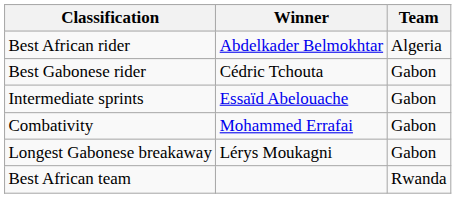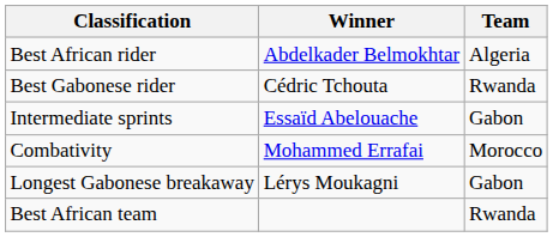 <table class="wikitable">
 <tr>
 <th>Classification</th>
 <th>Winner</th>
 <th>Team</th>
 </tr>
 <tr>
 <td>Best African rider</td>
 <td><a href='#'>Abdelkader Belmokhtar</a></td>
 <td>Algeria</td>
 </tr>
 <tr>
 <td>Best Gabonese rider</td>
 <td>Cédric Tchouta</td>
-<td>Gabon</td>
+<td>Rwanda</td>
 </tr>
 <tr>
 <td>Intermediate sprints</td>
 <td><a href='#'>Essaïd Abelouache</a></td>
 <td>Gabon</td>
 </tr>
 <tr>
 <td>Combativity</td>
 <td><a href='#'>Mohammed Errafai</a></td>
-<td>Gabon</td>
+<td>Morocco</td>
 </tr>
 <tr>
 <td>Longest Gabonese breakaway</td>
 <td>Lérys Moukagni</td>
 <td>Gabon</td>
 </tr>
 <tr>
 <td>Best African team</td>
 <td></td>
 <td>Rwanda</td>
 </tr>
 </table>
